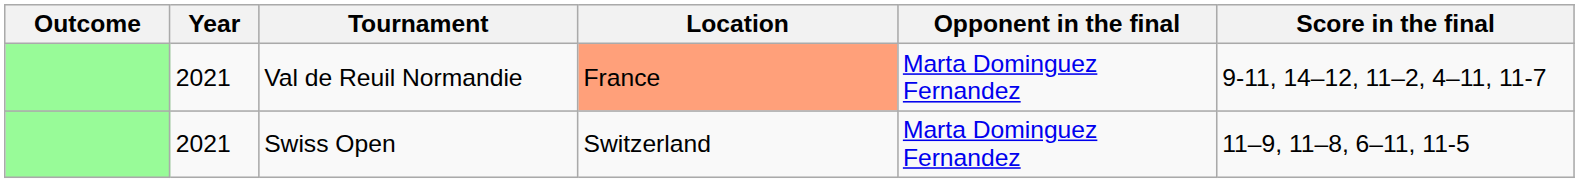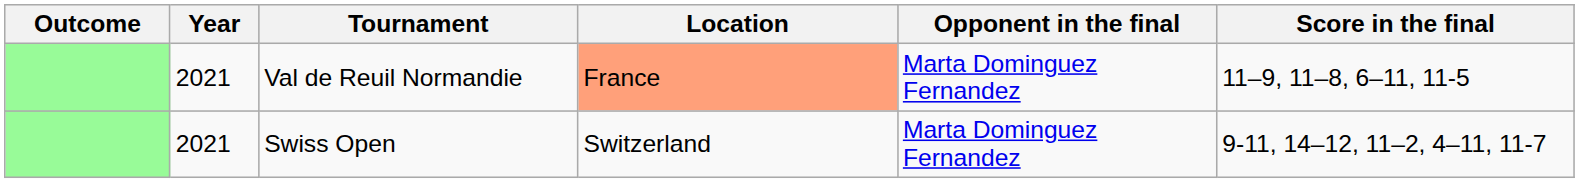 <table class="sortable wikitable">
 <tr>
 <th width="100">Outcome</th>
 <th width="50">Year</th>
 <th width="200">Tournament</th>
 <th width="200">Location</th>
 <th width="200">Opponent in the final</th>
 <th width="225">Score in the final</th>
 </tr>
 <tr>
 <td bgcolor="98FB98"></td>
 <td>2021</td>
 <td>Val de Reuil Normandie</td>
 <td style="background: lightsalmon;">France</td>
 <td> <a href='#'>Marta Dominguez Fernandez</a></td>
-<td>9-11, 14–12, 11–2, 4–11, 11-7</td>
+<td>11–9, 11–8, 6–11, 11-5</td>
 </tr>
 <tr>
 <td bgcolor="98FB98"></td>
 <td>2021</td>
 <td>Swiss Open</td>
 <td>Switzerland</td>
 <td> <a href='#'>Marta Dominguez Fernandez</a></td>
-<td>11–9, 11–8, 6–11, 11-5</td>
+<td>9-11, 14–12, 11–2, 4–11, 11-7</td>
 </tr>
 </table>
